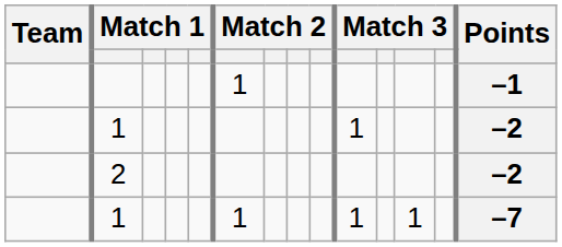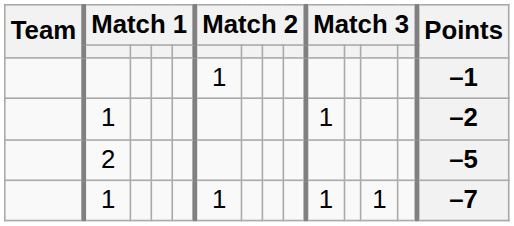 <table class="wikitable sortable" style="text-align:center;">
 <tr>
 <th rowspan=2>Team</th>
 <th colspan=4 style="border-left:3px solid gray">Match 1</th>
 <th colspan=4 style="border-left:3px solid gray">Match 2</th>
 <th colspan=4 style="border-left:3px solid gray">Match 3</th>
 <th rowspan=2 style="border-left:3px solid gray">Points</th>
 </tr>
 <tr>
 <th style="border-left:3px solid gray"></th>
 <th></th>
 <th></th>
 <th></th>
 <th style="border-left:3px solid gray"></th>
 <th></th>
 <th></th>
 <th></th>
 <th style="border-left:3px solid gray"></th>
 <th></th>
 <th></th>
 <th></th>
 </tr>
 <tr>
 <td align=left></td>
 <td style="border-left:3px solid gray"></td>
 <td></td>
 <td></td>
 <td></td>
 <td style="border-left:3px solid gray">1</td>
 <td></td>
 <td></td>
 <td></td>
 <td style="border-left:3px solid gray"></td>
 <td></td>
 <td></td>
 <td></td>
 <th style="border-left:3px solid gray">–1</th>
 </tr>
 <tr>
 <td align=left></td>
 <td style="border-left:3px solid gray">1</td>
 <td></td>
 <td></td>
 <td></td>
 <td style="border-left:3px solid gray"></td>
 <td></td>
 <td></td>
 <td></td>
 <td style="border-left:3px solid gray">1</td>
 <td></td>
 <td></td>
 <td></td>
 <th style="border-left:3px solid gray">–2</th>
 </tr>
 <tr>
 <td align=left></td>
 <td style="border-left:3px solid gray">2</td>
 <td></td>
 <td></td>
 <td></td>
 <td style="border-left:3px solid gray"></td>
 <td></td>
 <td></td>
 <td></td>
 <td style="border-left:3px solid gray"></td>
 <td></td>
 <td></td>
 <td></td>
-<th style="border-left:3px solid gray">–2</th>
+<th style="border-left:3px solid gray">–5</th>
 </tr>
 <tr>
 <td align=left></td>
 <td style="border-left:3px solid gray">1</td>
 <td></td>
 <td></td>
 <td></td>
 <td style="border-left:3px solid gray">1</td>
 <td></td>
 <td></td>
 <td></td>
 <td style="border-left:3px solid gray">1</td>
 <td></td>
 <td>1</td>
 <td></td>
 <th style="border-left:3px solid gray">–7</th>
 </tr>
 </table>
